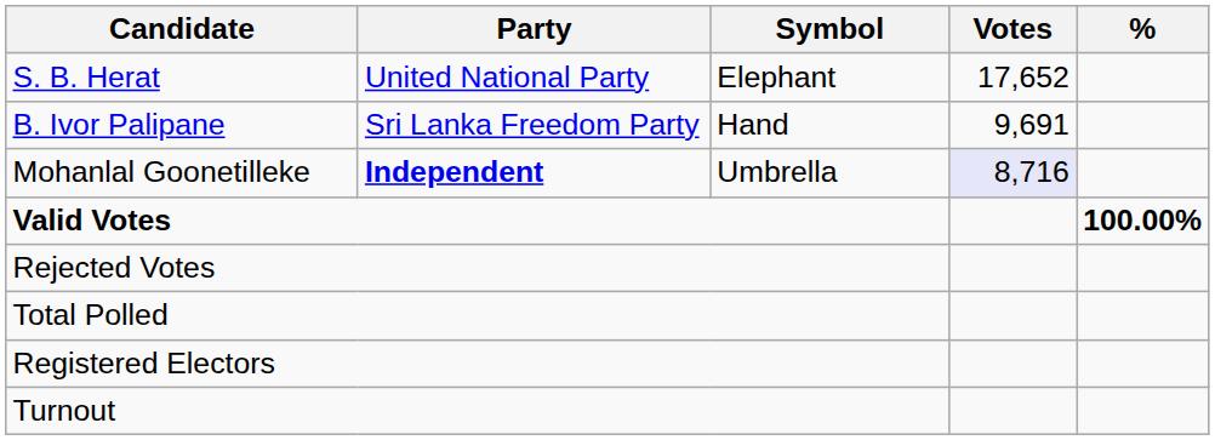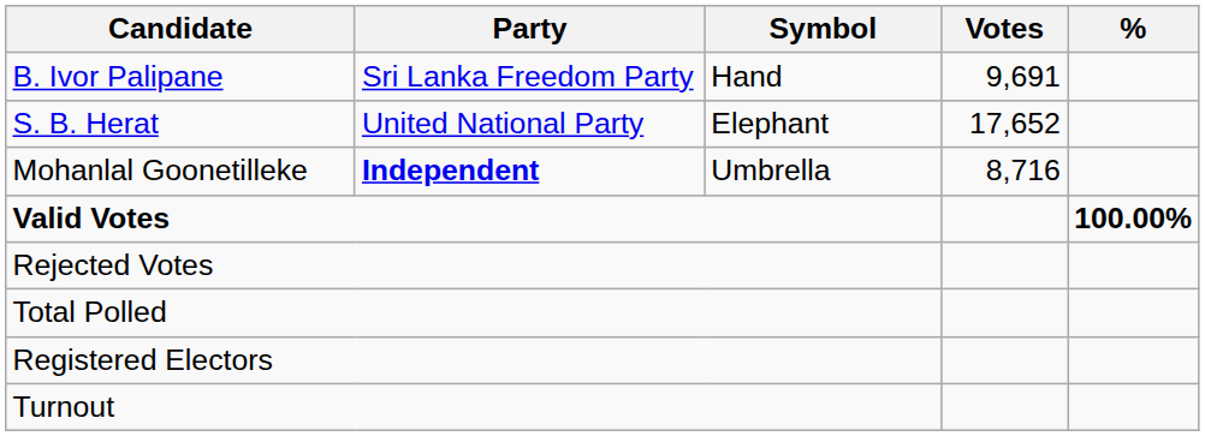 <table class="wikitable" border="1" style="text-align:right;">
 <tr>
 <th align=left width="180">Candidate</th>
 <th align=left width="180">Party</th>
 <th align=left width="120">Symbol</th>
 <th align=left width="60">Votes</th>
 <th align=left width="60">%</th>
 </tr>
 <tr>
+<td align=left><a href='#'>B. Ivor Palipane</a></td>
+<td align=left><a href='#'>Sri Lanka Freedom Party</a></td>
+<td align=left>Hand</td>
+<td>9,691</td>
+<td></td>
+</tr>
+<tr>
 <td align=left><a href='#'>S. B. Herat</a></td>
 <td align=left><a href='#'>United National Party</a></td>
 <td align=left>Elephant</td>
 <td>17,652</td>
 <td></td>
 </tr>
 <tr>
-<td align=left><a href='#'>B. Ivor Palipane</a></td>
-<td align=left><a href='#'>Sri Lanka Freedom Party</a></td>
-<td align=left>Hand</td>
-<td>9,691</td>
-<td></td>
-</tr>
-<tr>
 <td align=left>Mohanlal Goonetilleke</td>
 <td align=left><strong><a href='#'>Independent</a></strong></td>
 <td align=left>Umbrella</td>
-<td style="background: lavender;">8,716</td>
+<td>8,716</td>
 <td></td>
 </tr>
 <tr>
 <td align=left colspan=3><strong>Valid Votes</strong></td>
 <td><strong> </strong></td>
 <td><strong>100.00%</strong></td>
 </tr>
 <tr>
 <td align=left colspan=3>Rejected Votes</td>
 <td></td>
 <td></td>
 </tr>
 <tr>
 <td align=left colspan=3>Total Polled</td>
 <td></td>
 <td></td>
 </tr>
 <tr>
 <td align=left colspan=3>Registered Electors</td>
 <td></td>
 <td></td>
 </tr>
 <tr>
 <td align=left colspan=3>Turnout</td>
 <td></td>
 </tr>
 </table>
